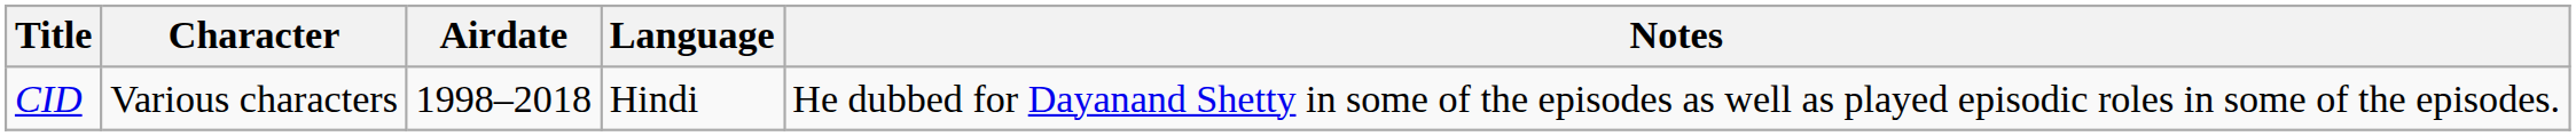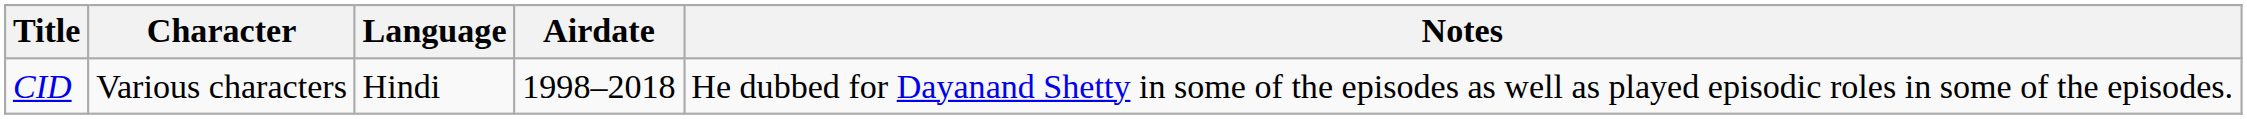 <table class="wikitable">
 <tr>
 <th>Title</th>
 <th>Character</th>
+<th>Language</th>
 <th>Airdate</th>
-<th>Language</th>
 <th>Notes</th>
 </tr>
 <tr>
 <td><a href='#'><em>CID</em></a></td>
 <td>Various characters</td>
+<td>Hindi</td>
 <td>1998–2018</td>
-<td>Hindi</td>
 <td>He dubbed for <a href='#'>Dayanand Shetty</a> in some of the episodes as well as played episodic roles in some of the episodes.</td>
 </tr>
 </table>
